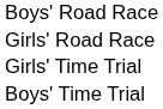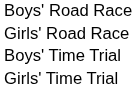 <table>
 <tr>
 <td>Boys' Road Race</td>
 <td></td>
 <td></td>
 <td></td>
 </tr>
 <tr>
 <td>Girls' Road Race</td>
 <td></td>
 <td></td>
 <td></td>
 </tr>
 <tr>
+<td>Boys' Time Trial</td>
+<td></td>
+<td></td>
+<td></td>
+</tr>
+<tr>
 <td>Girls' Time Trial</td>
 <td></td>
 <td></td>
 <td></td>
 </tr>
-<tr>
-<td>Boys' Time Trial</td>
-<td></td>
-<td></td>
-<td></td>
-</tr>
 </table>
